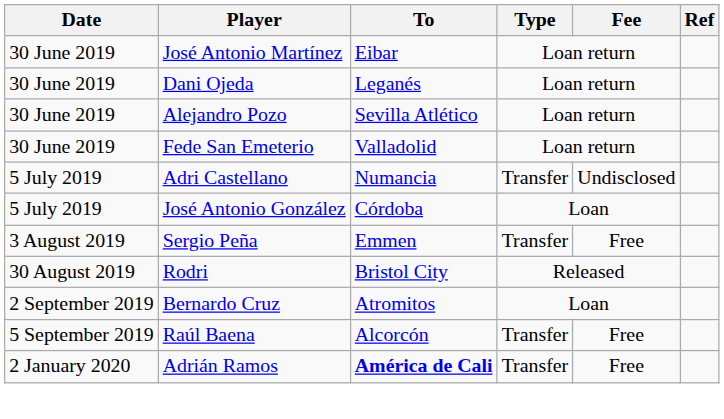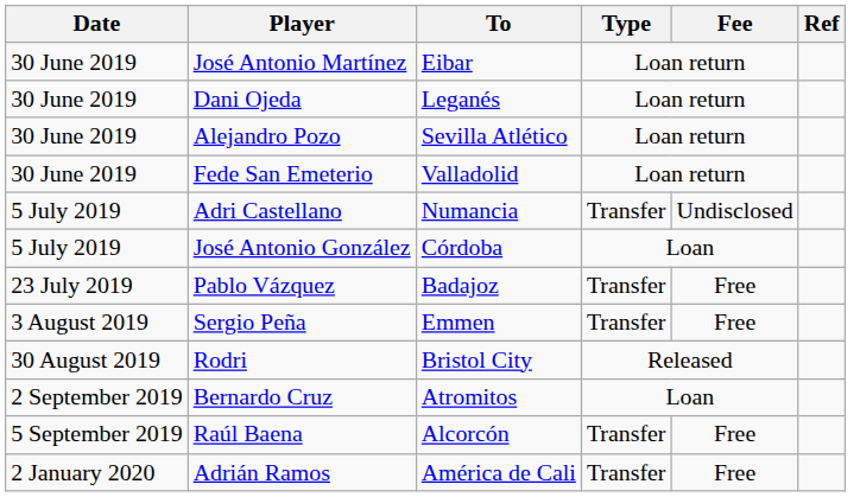 <table class="wikitable">
 <tr>
 <th>Date</th>
 <th>Player</th>
 <th>To</th>
 <th>Type</th>
 <th>Fee</th>
 <th>Ref</th>
 </tr>
 <tr>
 <td>30 June 2019</td>
 <td> <a href='#'>José Antonio Martínez</a></td>
 <td><a href='#'>Eibar</a></td>
 <td align=center colspan=2>Loan return</td>
 <td align=center></td>
 </tr>
 <tr>
 <td>30 June 2019</td>
 <td> <a href='#'>Dani Ojeda</a></td>
 <td><a href='#'>Leganés</a></td>
 <td align=center colspan=2>Loan return</td>
 <td align=center></td>
 </tr>
 <tr>
 <td>30 June 2019</td>
 <td> <a href='#'>Alejandro Pozo</a></td>
 <td><a href='#'>Sevilla Atlético</a></td>
 <td align=center colspan=2>Loan return</td>
 <td align=center></td>
 </tr>
 <tr>
 <td>30 June 2019</td>
 <td> <a href='#'>Fede San Emeterio</a></td>
 <td><a href='#'>Valladolid</a></td>
 <td align=center colspan=2>Loan return</td>
 <td align=center></td>
 </tr>
 <tr>
 <td>5 July 2019</td>
 <td> <a href='#'>Adri Castellano</a></td>
 <td><a href='#'>Numancia</a></td>
 <td align=center>Transfer</td>
 <td align=center>Undisclosed</td>
 <td align=center></td>
 </tr>
 <tr>
 <td>5 July 2019</td>
 <td> <a href='#'>José Antonio González</a></td>
 <td><a href='#'>Córdoba</a></td>
 <td align=center colspan=2>Loan</td>
 <td align=center></td>
 </tr>
 <tr>
+<td>23 July 2019</td>
+<td> <a href='#'>Pablo Vázquez</a></td>
+<td><a href='#'>Badajoz</a></td>
+<td align=center>Transfer</td>
+<td align=center>Free</td>
+<td align=center></td>
+</tr>
+<tr>
 <td>3 August 2019</td>
 <td> <a href='#'>Sergio Peña</a></td>
 <td> <a href='#'>Emmen</a></td>
 <td align=center>Transfer</td>
 <td align=center>Free</td>
 <td align=center></td>
 </tr>
 <tr>
 <td>30 August 2019</td>
 <td> <a href='#'>Rodri</a></td>
 <td> <a href='#'>Bristol City</a></td>
 <td align=center colspan=2>Released</td>
 <td align=center></td>
 </tr>
 <tr>
 <td>2 September 2019</td>
 <td> <a href='#'>Bernardo Cruz</a></td>
 <td> <a href='#'>Atromitos</a></td>
 <td align=center colspan=2>Loan</td>
 <td align=center></td>
 </tr>
 <tr>
 <td>5 September 2019</td>
 <td> <a href='#'>Raúl Baena</a></td>
 <td><a href='#'>Alcorcón</a></td>
 <td align=center>Transfer</td>
 <td align=center>Free</td>
 <td align=center></td>
 </tr>
 <tr>
 <td>2 January 2020</td>
 <td> <a href='#'>Adrián Ramos</a></td>
-<td><strong> <a href='#'>América de Cali</a></strong></td>
+<td> <a href='#'>América de Cali</a></td>
 <td align=center>Transfer</td>
 <td align=center>Free</td>
 <td align=center></td>
 </tr>
 </table>
